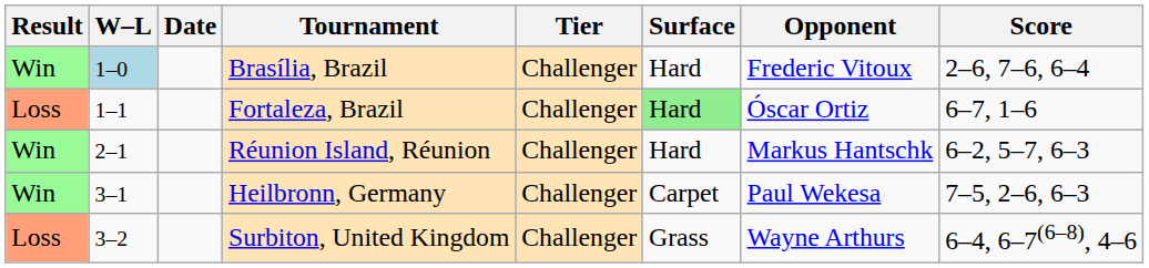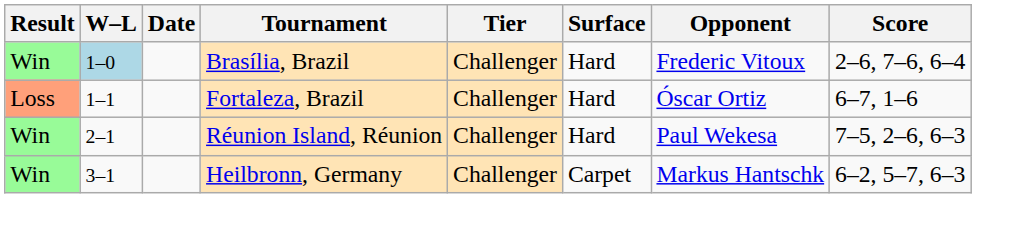 <table class="sortable wikitable">
 <tr>
 <th>Result</th>
 <th class="unsortable">W–L</th>
 <th>Date</th>
 <th>Tournament</th>
 <th>Tier</th>
 <th>Surface</th>
 <th>Opponent</th>
 <th class="unsortable">Score</th>
 </tr>
 <tr>
 <td style="background:#98fb98;">Win</td>
 <td style="background: lightblue;"><small>1–0</small></td>
 <td></td>
 <td style="background:moccasin;"><a href='#'>Brasília</a>, Brazil</td>
 <td style="background:moccasin;">Challenger</td>
 <td>Hard</td>
 <td> <a href='#'>Frederic Vitoux</a></td>
 <td>2–6, 7–6, 6–4</td>
 </tr>
 <tr>
 <td style="background:#ffa07a;">Loss</td>
 <td><small>1–1</small></td>
 <td></td>
 <td style="background:moccasin;"><a href='#'>Fortaleza</a>, Brazil</td>
 <td style="background:moccasin;">Challenger</td>
-<td style="background: lightgreen;">Hard</td>
+<td>Hard</td>
 <td> <a href='#'>Óscar Ortiz</a></td>
 <td>6–7, 1–6</td>
 </tr>
 <tr>
 <td style="background:#98fb98;">Win</td>
 <td><small>2–1</small></td>
 <td></td>
 <td style="background:moccasin;"><a href='#'>Réunion Island</a>, Réunion</td>
 <td style="background:moccasin;">Challenger</td>
 <td>Hard</td>
-<td> <a href='#'>Markus Hantschk</a></td>
-<td>6–2, 5–7, 6–3</td>
+<td> <a href='#'>Paul Wekesa</a></td>
+<td>7–5, 2–6, 6–3</td>
 </tr>
 <tr>
 <td style="background:#98fb98;">Win</td>
 <td><small>3–1</small></td>
 <td></td>
 <td style="background:moccasin;"><a href='#'>Heilbronn</a>, Germany</td>
 <td style="background:moccasin;">Challenger</td>
 <td>Carpet</td>
-<td> <a href='#'>Paul Wekesa</a></td>
-<td>7–5, 2–6, 6–3</td>
-</tr>
-<tr>
-<td style="background:#ffa07a;">Loss</td>
-<td><small>3–2</small></td>
-<td></td>
-<td style="background:moccasin;"><a href='#'>Surbiton</a>, United Kingdom</td>
-<td style="background:moccasin;">Challenger</td>
-<td>Grass</td>
-<td> <a href='#'>Wayne Arthurs</a></td>
-<td>6–4, 6–7<sup>(6–8)</sup>, 4–6</td>
+<td> <a href='#'>Markus Hantschk</a></td>
+<td>6–2, 5–7, 6–3</td>
 </tr>
 </table>
